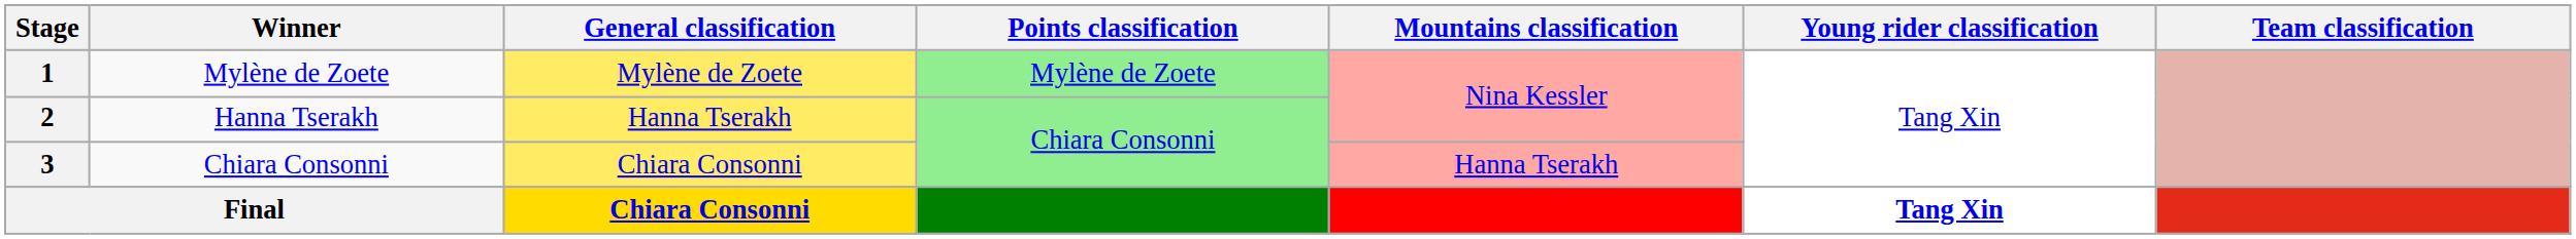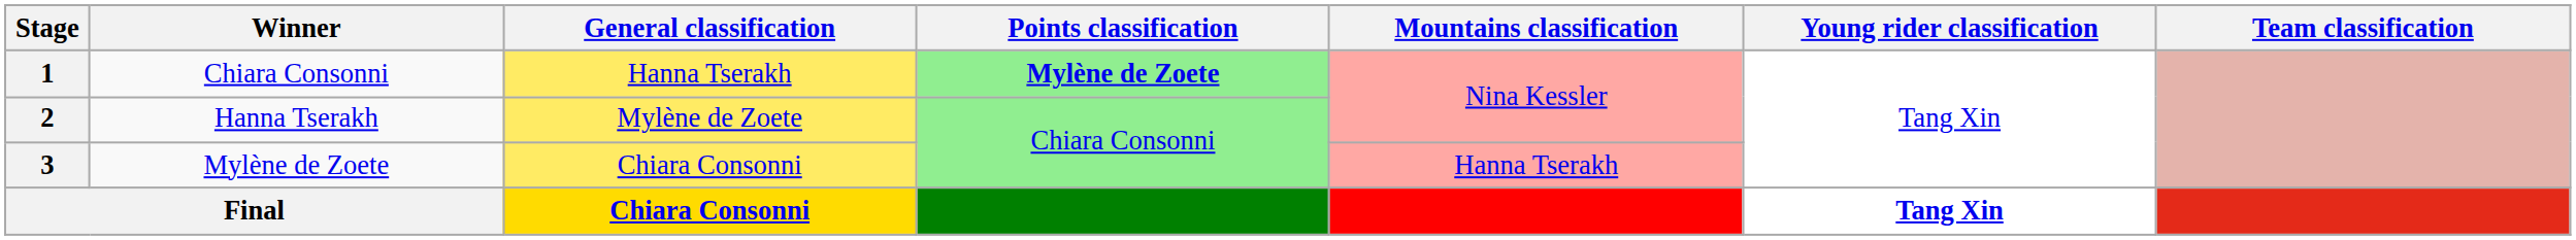 <table class="wikitable" style="text-align:center; font-size:smaller;">
 <tr>
 <th style="width:2%;">Stage</th>
 <th style="width:14%;">Winner</th>
 <th style="width:14%;"><a href='#'>General classification</a><br></th>
 <th style="width:14%;"><a href='#'>Points classification</a><br></th>
 <th style="width:14%;"><a href='#'>Mountains classification</a><br></th>
 <th style="width:14%;"><a href='#'>Young rider classification</a><br></th>
 <th style="width:14%;"><a href='#'>Team classification</a></th>
 </tr>
 <tr>
 <th>1</th>
-<td><a href='#'>Mylène de Zoete</a></td>
-<td style="background:#ffeb64;"><a href='#'>Mylène de Zoete</a></td>
-<td style="background:lightgreen;"><a href='#'>Mylène de Zoete</a></td>
+<td><a href='#'>Chiara Consonni</a></td>
+<td style="background:#ffeb64;"><a href='#'>Hanna Tserakh</a></td>
+<td style="background:lightgreen;"><strong><a href='#'>Mylène de Zoete</a></strong></td>
 <td style="background:#ffa8a4;" rowspan=2><a href='#'>Nina Kessler</a></td>
 <td style="background:white;" rowspan=3><a href='#'>Tang Xin</a></td>
 <td style="background:#e4b3ab;" rowspan=3></td>
 </tr>
 <tr>
 <th>2</th>
 <td><a href='#'>Hanna Tserakh</a></td>
-<td style="background:#ffeb64;"><a href='#'>Hanna Tserakh</a></td>
+<td style="background:#ffeb64;"><a href='#'>Mylène de Zoete</a></td>
 <td style="background:lightgreen;" rowspan=2><a href='#'>Chiara Consonni</a></td>
 </tr>
 <tr>
 <th>3</th>
-<td><a href='#'>Chiara Consonni</a></td>
+<td><a href='#'>Mylène de Zoete</a></td>
 <td style="background:#ffeb64;"><a href='#'>Chiara Consonni</a></td>
 <td style="background:#ffa8a4;"><a href='#'>Hanna Tserakh</a></td>
 </tr>
 <tr>
 <th colspan=2>Final</th>
 <th style="background:#ffdb00;"><a href='#'>Chiara Consonni</a></th>
 <th style="background:green;"></th>
 <th style="background:red;"></th>
 <th style="background:white;"><a href='#'>Tang Xin</a></th>
 <th style="background:#e42a19;"></th>
 </tr>
 </table>
